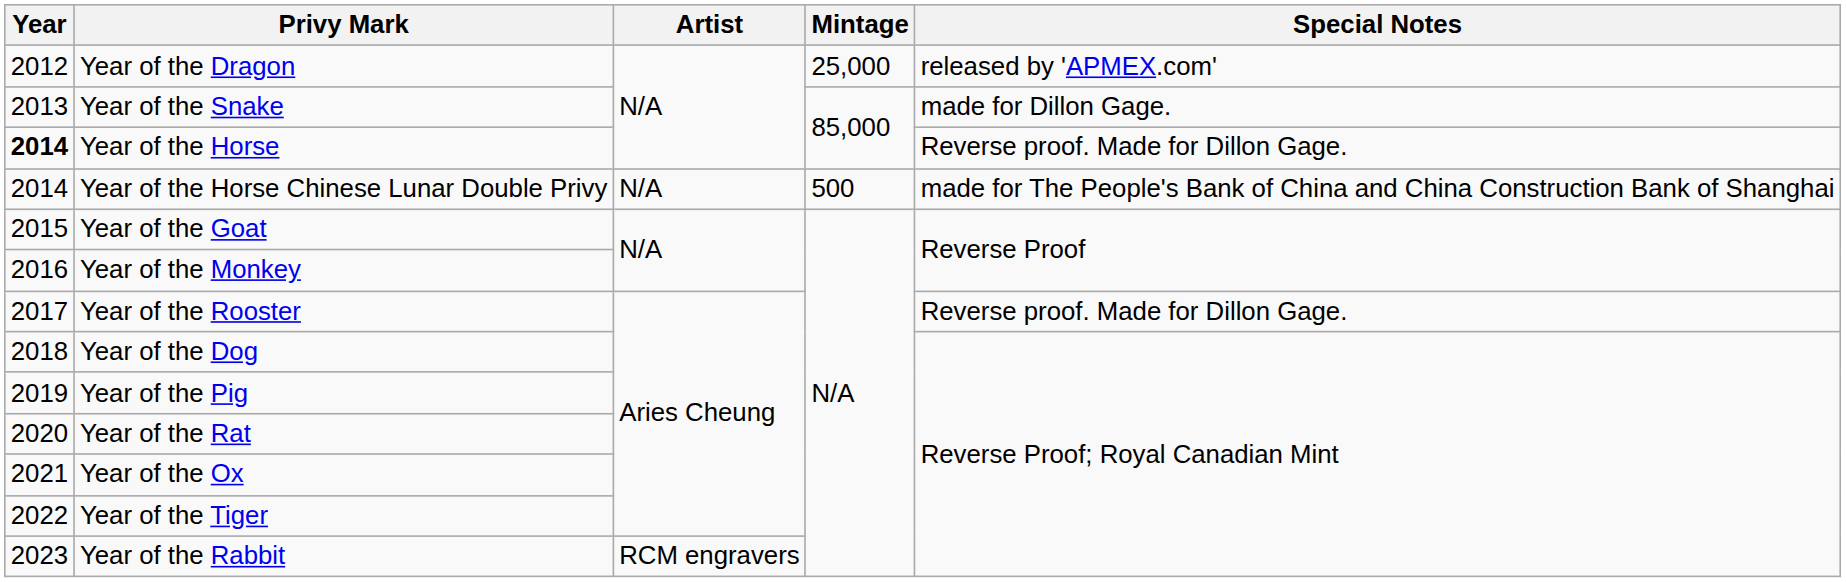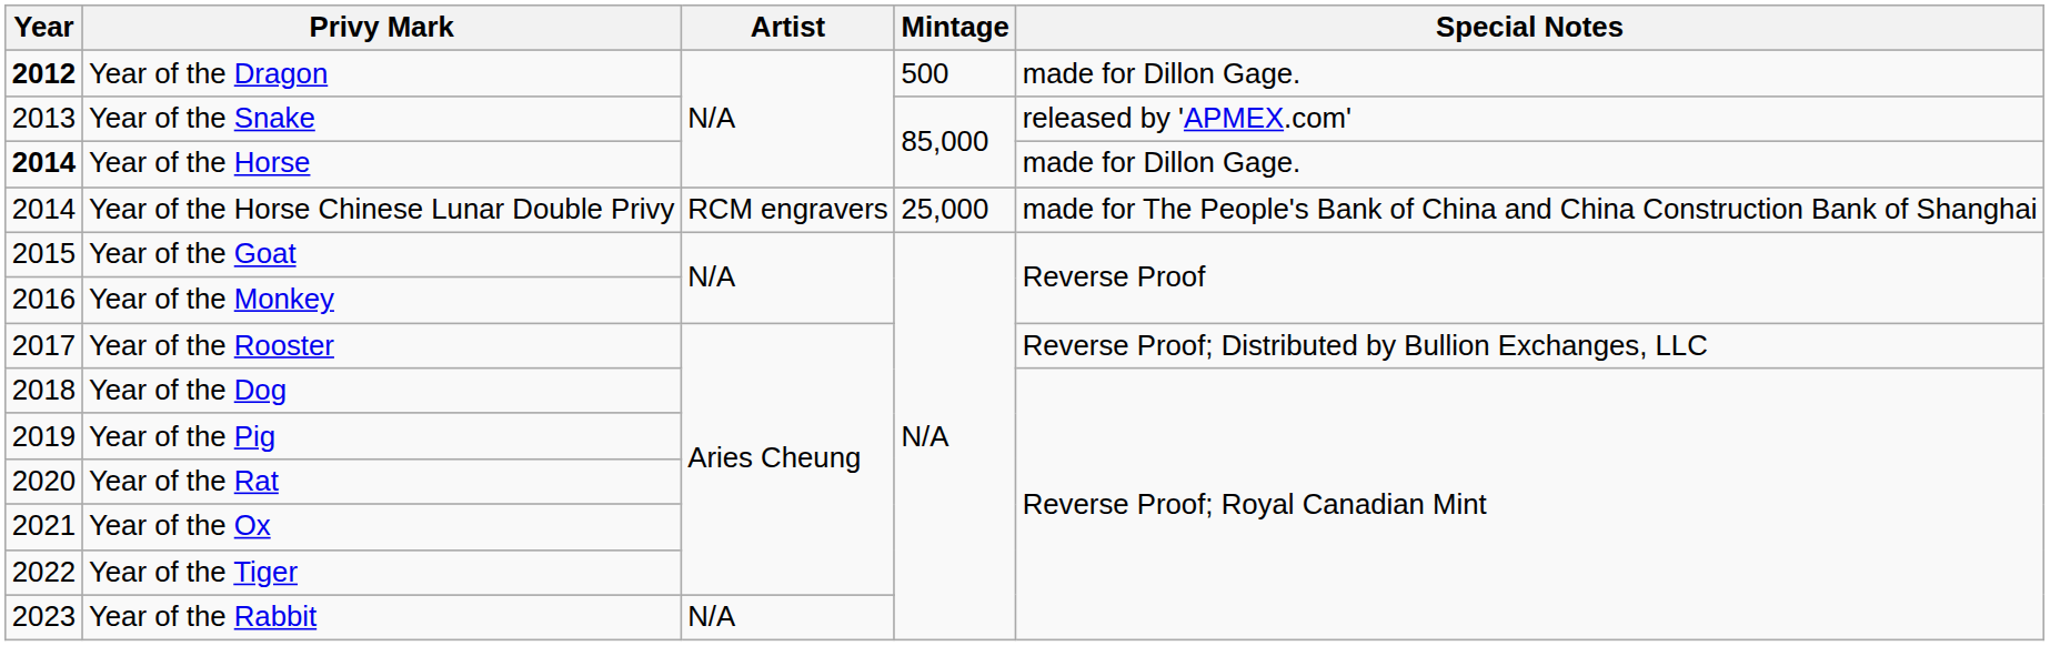 <table class="wikitable">
 <tr>
 <th>Year</th>
 <th>Privy Mark</th>
 <th>Artist</th>
 <th>Mintage</th>
 <th>Special Notes</th>
 </tr>
 <tr>
-<td>2012</td>
+<td><strong>2012</strong></td>
 <td>Year of the <a href='#'>Dragon</a></td>
 <td rowspan="3">N/A</td>
-<td>25,000</td>
-<td>released by '<a href='#'>APMEX</a>.com'</td>
+<td>500</td>
+<td>made for Dillon Gage.</td>
 </tr>
 <tr>
 <td>2013</td>
 <td>Year of the <a href='#'>Snake</a></td>
 <td rowspan="2">85,000</td>
-<td>made for Dillon Gage.</td>
+<td>released by '<a href='#'>APMEX</a>.com'</td>
 </tr>
 <tr>
 <td><strong>2014</strong></td>
 <td>Year of the <a href='#'>Horse</a></td>
-<td>Reverse proof. Made for Dillon Gage.</td>
+<td>made for Dillon Gage.</td>
 </tr>
 <tr>
 <td>2014</td>
 <td>Year of the Horse Chinese Lunar Double Privy</td>
-<td>N/A</td>
-<td>500</td>
+<td>RCM engravers</td>
+<td>25,000</td>
 <td>made for The People's Bank of China and China Construction Bank of Shanghai</td>
 </tr>
 <tr>
 <td>2015</td>
 <td>Year of the <a href='#'>Goat</a></td>
 <td rowspan="2">N/A</td>
 <td rowspan="9">N/A</td>
 <td rowspan="2">Reverse Proof</td>
 </tr>
 <tr>
 <td>2016</td>
 <td>Year of the <a href='#'>Monkey</a></td>
 </tr>
 <tr>
 <td>2017</td>
 <td>Year of the <a href='#'>Rooster</a></td>
 <td rowspan="6">Aries Cheung</td>
-<td>Reverse proof. Made for Dillon Gage.</td>
+<td>Reverse Proof; Distributed by Bullion Exchanges, LLC</td>
 </tr>
 <tr>
 <td>2018</td>
 <td>Year of the <a href='#'>Dog</a></td>
 <td rowspan="6">Reverse Proof; Royal Canadian Mint</td>
 </tr>
 <tr>
 <td>2019</td>
 <td>Year of the <a href='#'>Pig</a></td>
 </tr>
 <tr>
 <td>2020</td>
 <td>Year of the <a href='#'>Rat</a></td>
 </tr>
 <tr>
 <td>2021</td>
 <td>Year of the <a href='#'>Ox</a></td>
 </tr>
 <tr>
 <td>2022</td>
 <td>Year of the <a href='#'>Tiger</a></td>
 </tr>
 <tr>
 <td>2023</td>
 <td>Year of the <a href='#'>Rabbit</a></td>
-<td>RCM engravers</td>
+<td>N/A</td>
 </tr>
 </table>
